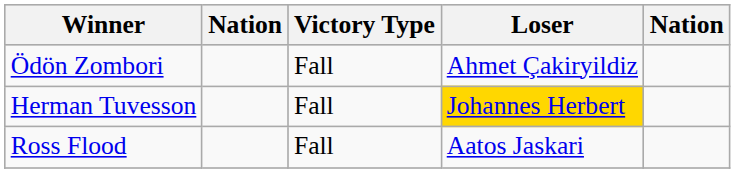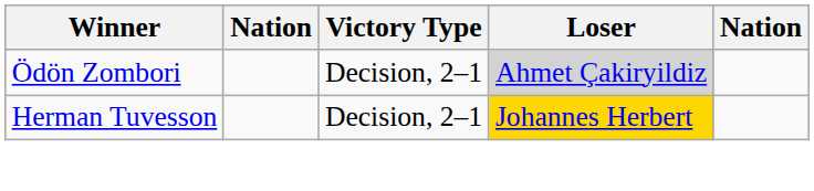 <table class="wikitable sortable" style="text-align:left;">
 <tr>
 <th>Winner</th>
 <th>Nation</th>
 <th>Victory Type</th>
 <th>Loser</th>
 <th>Nation</th>
 </tr>
 <tr>
 <td><a href='#'>Ödön Zombori</a></td>
 <td></td>
-<td>Fall</td>
-<td><a href='#'>Ahmet Çakiryildiz</a></td>
+<td>Decision, 2–1</td>
+<td style="background: lightgrey;"><a href='#'>Ahmet Çakiryildiz</a></td>
 <td></td>
 </tr>
 <tr>
 <td><a href='#'>Herman Tuvesson</a></td>
 <td></td>
-<td>Fall</td>
+<td>Decision, 2–1</td>
 <td style="background: gold;"><a href='#'>Johannes Herbert</a></td>
 <td></td>
 </tr>
-<tr>
-<td><a href='#'>Ross Flood</a></td>
-<td></td>
-<td>Fall</td>
-<td><a href='#'>Aatos Jaskari</a></td>
-<td></td>
-</tr>
 </table>
